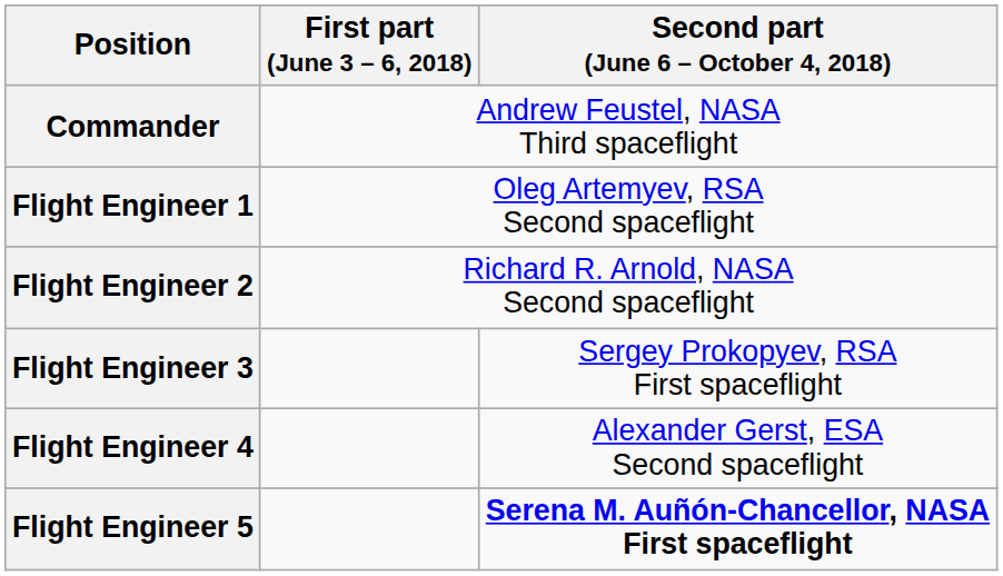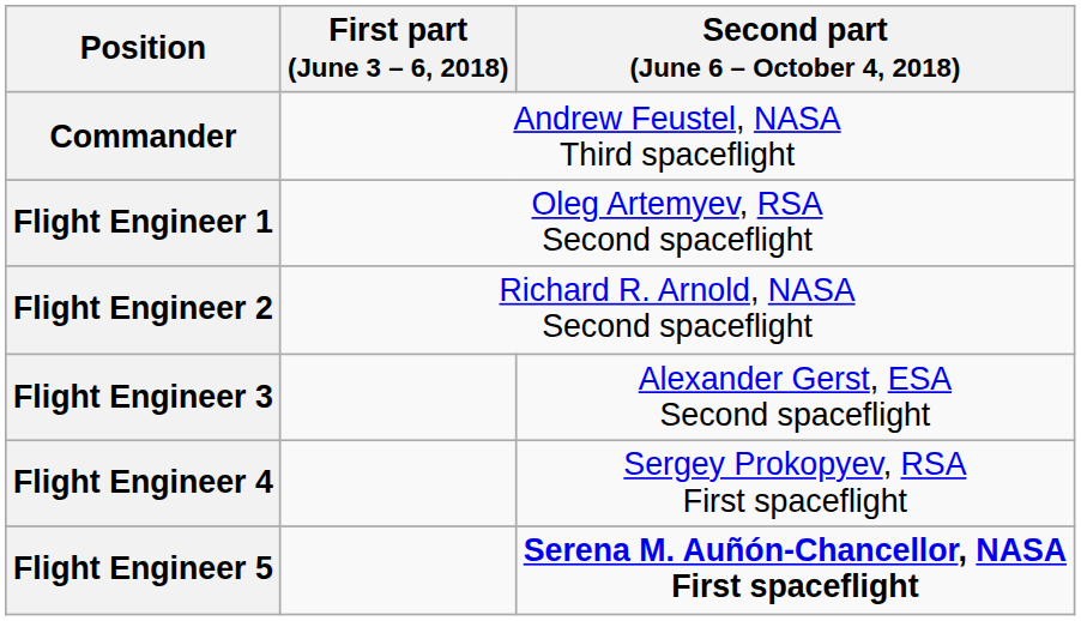 <table class="wikitable">
 <tr>
 <th>Position</th>
 <th>First part<br><small>(June 3 – 6, 2018)</small></th>
 <th>Second part<br><small>(June 6 – October 4, 2018)</small></th>
 </tr>
 <tr>
 <th>Commander</th>
 <td colspan=2 align=center> <a href='#'>Andrew Feustel</a>, <a href='#'>NASA</a><br>Third spaceflight</td>
 </tr>
 <tr>
 <th>Flight Engineer 1</th>
 <td colspan=2 align=center> <a href='#'>Oleg Artemyev</a>, <a href='#'>RSA</a><br>Second spaceflight</td>
 </tr>
 <tr>
 <th>Flight Engineer 2</th>
 <td colspan=2 align=center> <a href='#'>Richard R. Arnold</a>, <a href='#'>NASA</a><br>Second spaceflight</td>
 </tr>
 <tr>
 <th>Flight Engineer 3</th>
 <td></td>
-<td align="center"> <a href='#'>Sergey Prokopyev</a>, <a href='#'>RSA</a><br>First spaceflight</td>
+<td align="center"> <a href='#'>Alexander Gerst</a>, <a href='#'>ESA</a><br>Second spaceflight</td>
 </tr>
 <tr>
 <th>Flight Engineer 4</th>
 <td></td>
-<td align="center"> <a href='#'>Alexander Gerst</a>, <a href='#'>ESA</a><br>Second spaceflight</td>
+<td align="center"> <a href='#'>Sergey Prokopyev</a>, <a href='#'>RSA</a><br>First spaceflight</td>
 </tr>
 <tr>
 <th>Flight Engineer 5</th>
 <td></td>
 <td align="center"><strong> <a href='#'>Serena M. Auñón-Chancellor</a>, <a href='#'>NASA</a><br>First spaceflight</strong></td>
 </tr>
 </table>
